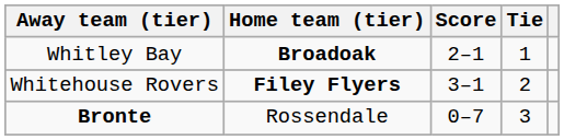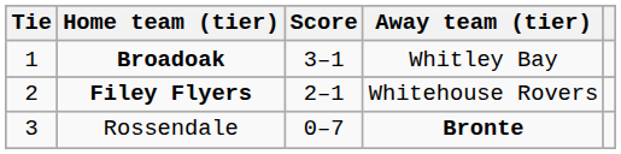 <table class="wikitable" style="text-align:center; font-size:85%">
 <tr>
-<th>Away team (tier)</th>
+<th>Tie</th>
 <th>Home team (tier)</th>
 <th>Score</th>
-<th>Tie</th>
+<th>Away team (tier)</th>
 <th></th>
 </tr>
 <tr>
+<td align="center">1</td>
+<td><strong>Broadoak</strong></td>
+<td align="center">3–1</td>
 <td>Whitley Bay</td>
-<td><strong>Broadoak</strong></td>
-<td align="center">2–1</td>
-<td align="center">1</td>
 <td></td>
 </tr>
 <tr>
+<td align="center">2</td>
+<td><strong>Filey Flyers</strong></td>
+<td align="center">2–1</td>
 <td>Whitehouse Rovers</td>
-<td><strong>Filey Flyers</strong></td>
-<td align="center">3–1</td>
-<td align="center">2</td>
 <td></td>
 </tr>
 <tr>
-<td><strong>Bronte</strong></td>
+<td align="center">3</td>
 <td>Rossendale</td>
 <td align="center">0–7</td>
-<td align="center">3</td>
+<td><strong>Bronte</strong></td>
 <td></td>
 </tr>
 </table>
